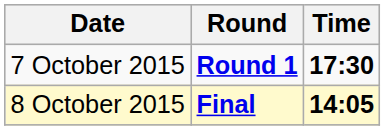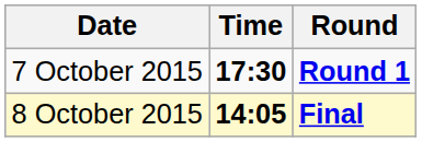 <table class="wikitable">
 <tr>
 <th>Date</th>
+<th>Time</th>
 <th>Round</th>
-<th>Time</th>
 </tr>
 <tr>
 <td>7 October 2015</td>
+<td><strong>17:30</strong></td>
 <td><strong><a href='#'>Round 1</a></strong></td>
-<td><strong>17:30</strong></td>
 </tr>
 <tr style=background:lemonchiffon>
 <td>8 October 2015</td>
+<td><strong>14:05</strong></td>
 <td><strong><a href='#'>Final</a></strong></td>
-<td><strong>14:05</strong></td>
 </tr>
 </table>
